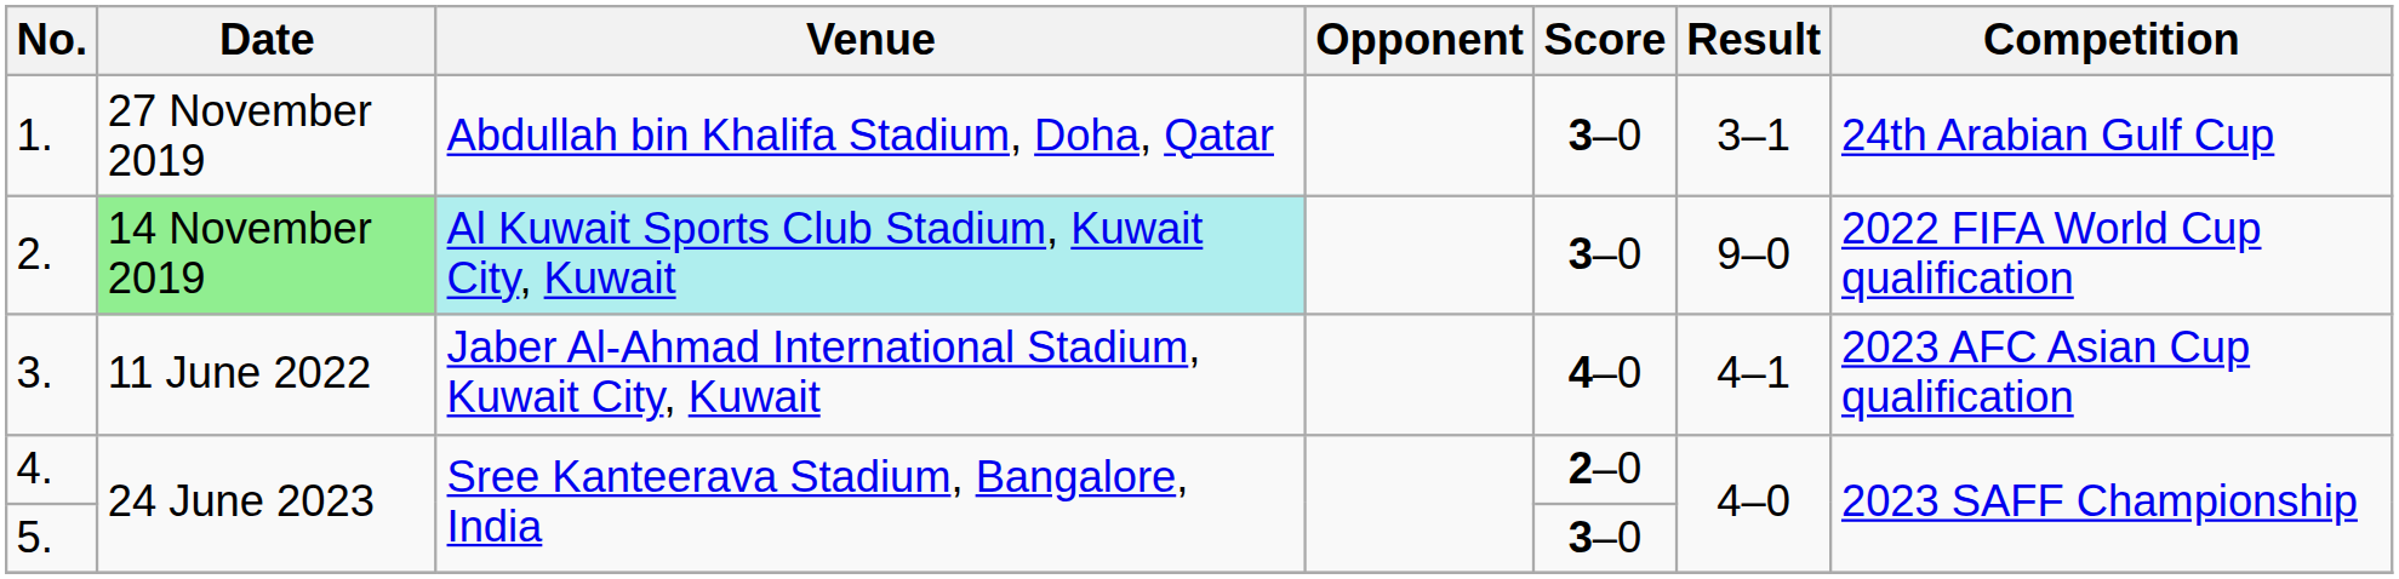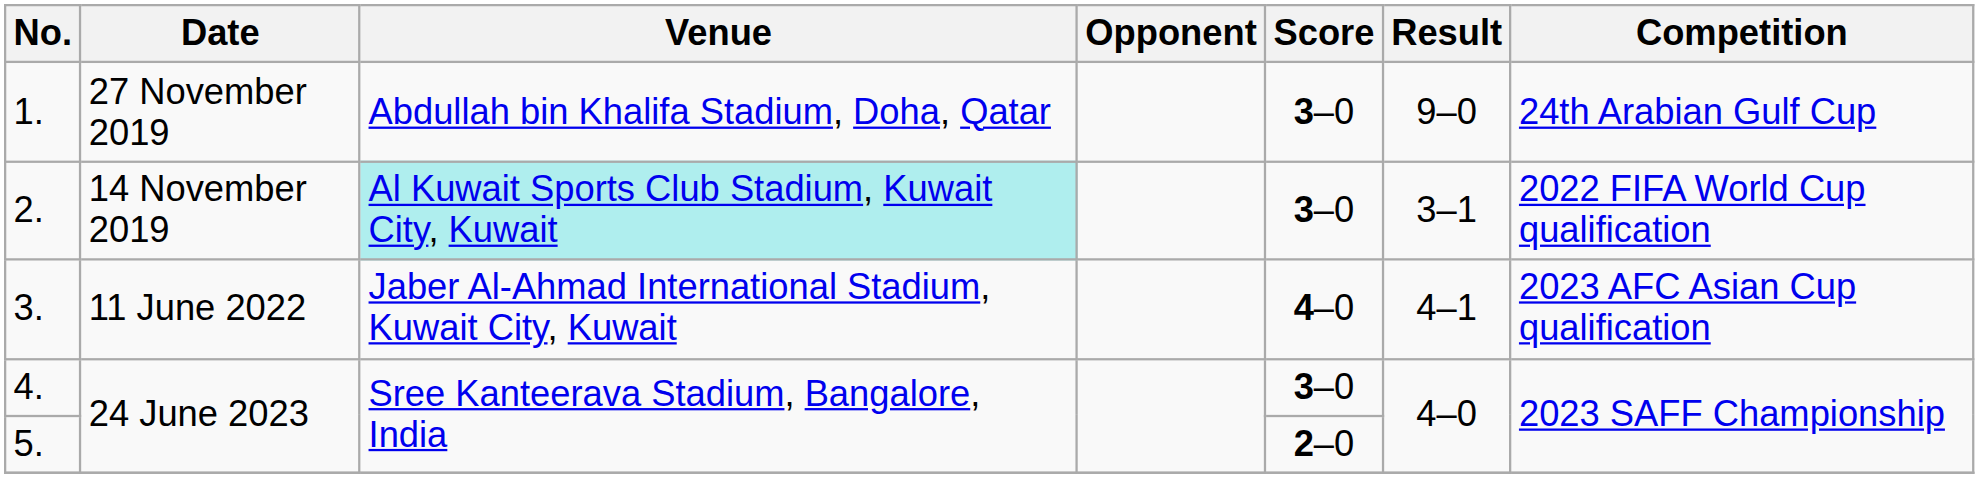 <table class="wikitable">
 <tr>
 <th>No.</th>
 <th>Date</th>
 <th>Venue</th>
 <th>Opponent</th>
 <th>Score</th>
 <th>Result</th>
 <th>Competition</th>
 </tr>
 <tr>
 <td>1.</td>
 <td>27 November 2019</td>
 <td><a href='#'>Abdullah bin Khalifa Stadium</a>, <a href='#'>Doha</a>, <a href='#'>Qatar</a></td>
 <td></td>
 <td align=center><strong>3</strong>–0</td>
-<td align=center>3–1</td>
+<td align=center>9–0</td>
 <td><a href='#'>24th Arabian Gulf Cup</a></td>
 </tr>
 <tr>
 <td>2.</td>
-<td style="background: lightgreen;">14 November 2019</td>
+<td>14 November 2019</td>
 <td style="background: paleturquoise;"><a href='#'>Al Kuwait Sports Club Stadium</a>, <a href='#'>Kuwait City</a>, <a href='#'>Kuwait</a></td>
 <td></td>
 <td align=center><strong>3</strong>–0</td>
-<td align=center>9–0</td>
+<td align=center>3–1</td>
 <td><a href='#'>2022 FIFA World Cup qualification</a></td>
 </tr>
 <tr>
 <td>3.</td>
 <td>11 June 2022</td>
 <td><a href='#'>Jaber Al-Ahmad International Stadium</a>, <a href='#'>Kuwait City</a>, <a href='#'>Kuwait</a></td>
 <td></td>
 <td align=center><strong>4</strong>–0</td>
 <td align=center>4–1</td>
 <td><a href='#'>2023 AFC Asian Cup qualification</a></td>
 </tr>
 <tr>
 <td>4.</td>
 <td rowspan=2>24 June 2023</td>
 <td rowspan=2><a href='#'>Sree Kanteerava Stadium</a>, <a href='#'>Bangalore</a>, <a href='#'>India</a></td>
 <td rowspan=2></td>
-<td align=center><strong>2</strong>–0</td>
+<td align=center><strong>3</strong>–0</td>
 <td rowspan=2 align=center>4–0</td>
 <td rowspan=2><a href='#'>2023 SAFF Championship</a></td>
 </tr>
 <tr>
 <td>5.</td>
-<td align=center><strong>3</strong>–0</td>
+<td align=center><strong>2</strong>–0</td>
 </tr>
 <tr>
 </tr>
 </table>
